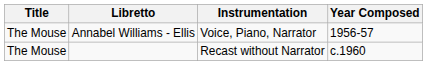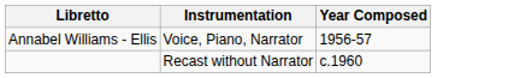 <table class="wikitable">
 <tr>
-<th>Title</th>
 <th>Libretto</th>
 <th>Instrumentation</th>
 <th>Year Composed</th>
 </tr>
 <tr>
-<td>The Mouse</td>
 <td>Annabel Williams - Ellis</td>
 <td>Voice, Piano, Narrator</td>
 <td>1956-57</td>
 </tr>
 <tr>
-<td>The Mouse</td>
 <td></td>
 <td>Recast without Narrator</td>
 <td>c.1960</td>
 </tr>
 </table>
